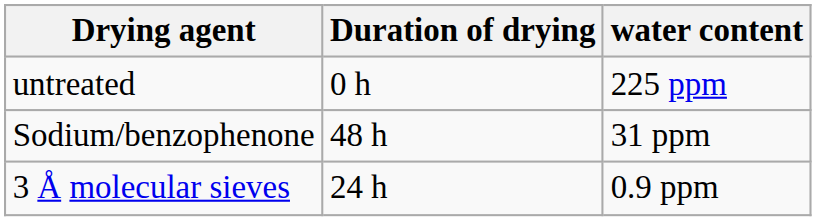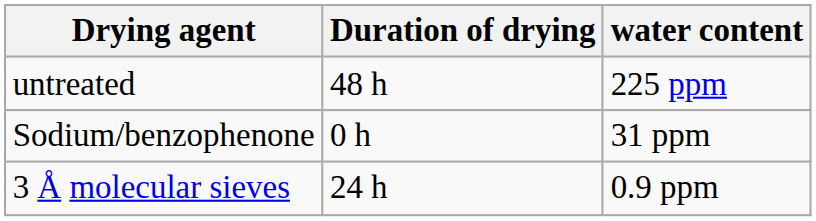 <table class="wikitable">
 <tr>
 <th>Drying agent</th>
 <th>Duration of drying</th>
 <th>water content</th>
 </tr>
 <tr>
 <td>untreated</td>
-<td>0 h</td>
+<td>48 h</td>
 <td>225 <a href='#'>ppm</a></td>
 </tr>
 <tr>
 <td>Sodium/benzophenone</td>
-<td>48 h</td>
+<td>0 h</td>
 <td>31 ppm</td>
 </tr>
 <tr>
 <td>3 <a href='#'>Å</a> <a href='#'>molecular sieves</a></td>
 <td>24 h</td>
 <td>0.9 ppm</td>
 </tr>
 </table>
